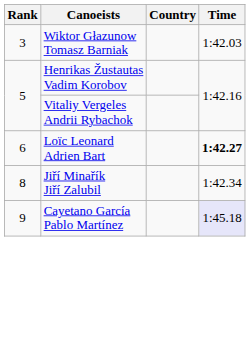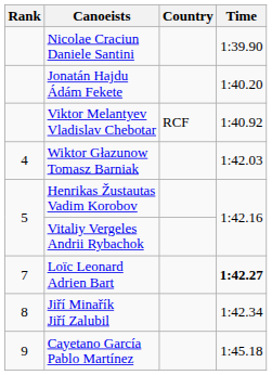 <table class="wikitable" style="text-align:center">
 <tr>
 <th>Rank</th>
 <th>Canoeists</th>
 <th>Country</th>
 <th>Time</th>
 </tr>
 <tr>
-<td>3</td>
+<td></td>
+<td align="left"><a href='#'>Nicolae Craciun</a><br><a href='#'>Daniele Santini</a></td>
+<td align="left"></td>
+<td>1:39.90</td>
+</tr>
+<tr>
+<td></td>
+<td align="left"><a href='#'>Jonatán Hajdu</a><br><a href='#'>Ádám Fekete</a></td>
+<td align="left"></td>
+<td>1:40.20</td>
+</tr>
+<tr>
+<td></td>
+<td align="left"><a href='#'>Viktor Melantyev</a><br><a href='#'>Vladislav Chebotar</a></td>
+<td align="left"> RCF</td>
+<td>1:40.92</td>
+</tr>
+<tr>
+<td>4</td>
 <td align="left"><a href='#'>Wiktor Głazunow</a><br><a href='#'>Tomasz Barniak</a></td>
 <td align="left"></td>
 <td>1:42.03</td>
 </tr>
 <tr>
 <td rowspan=2>5</td>
 <td align="left"><a href='#'>Henrikas Žustautas</a><br><a href='#'>Vadim Korobov</a></td>
 <td align="left"></td>
 <td rowspan=2>1:42.16</td>
 </tr>
 <tr>
 <td align="left"><a href='#'>Vitaliy Vergeles</a><br><a href='#'>Andrii Rybachok</a></td>
 <td align="left"></td>
 </tr>
 <tr>
-<td>6</td>
+<td>7</td>
 <td align="left"><a href='#'>Loïc Leonard</a><br><a href='#'>Adrien Bart</a></td>
 <td align="left"></td>
 <td><strong>1:42.27</strong></td>
 </tr>
 <tr>
 <td>8</td>
 <td align="left"><a href='#'>Jiří Minařík</a><br><a href='#'>Jiří Zalubil</a></td>
 <td align="left"></td>
 <td>1:42.34</td>
 </tr>
 <tr>
 <td>9</td>
 <td align="left"><a href='#'>Cayetano García</a><br><a href='#'>Pablo Martínez</a></td>
 <td align="left"></td>
-<td style="background: lavender;">1:45.18</td>
+<td>1:45.18</td>
 </tr>
 </table>
